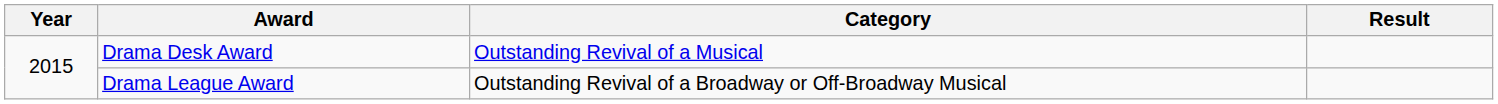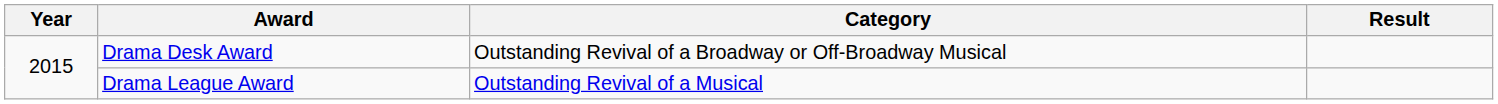 <table class="wikitable" width="95%">
 <tr>
 <th width="5%">Year</th>
 <th width="20%">Award</th>
 <th width="45%">Category</th>
 <th width="10%">Result</th>
 </tr>
 <tr>
 <td rowspan="2" align="center">2015</td>
 <td><a href='#'>Drama Desk Award</a></td>
-<td><a href='#'>Outstanding Revival of a Musical</a></td>
+<td>Outstanding Revival of a Broadway or Off-Broadway Musical</td>
 <td></td>
 </tr>
 <tr>
 <td><a href='#'>Drama League Award</a></td>
-<td>Outstanding Revival of a Broadway or Off-Broadway Musical</td>
+<td><a href='#'>Outstanding Revival of a Musical</a></td>
 <td></td>
 </tr>
 </table>
